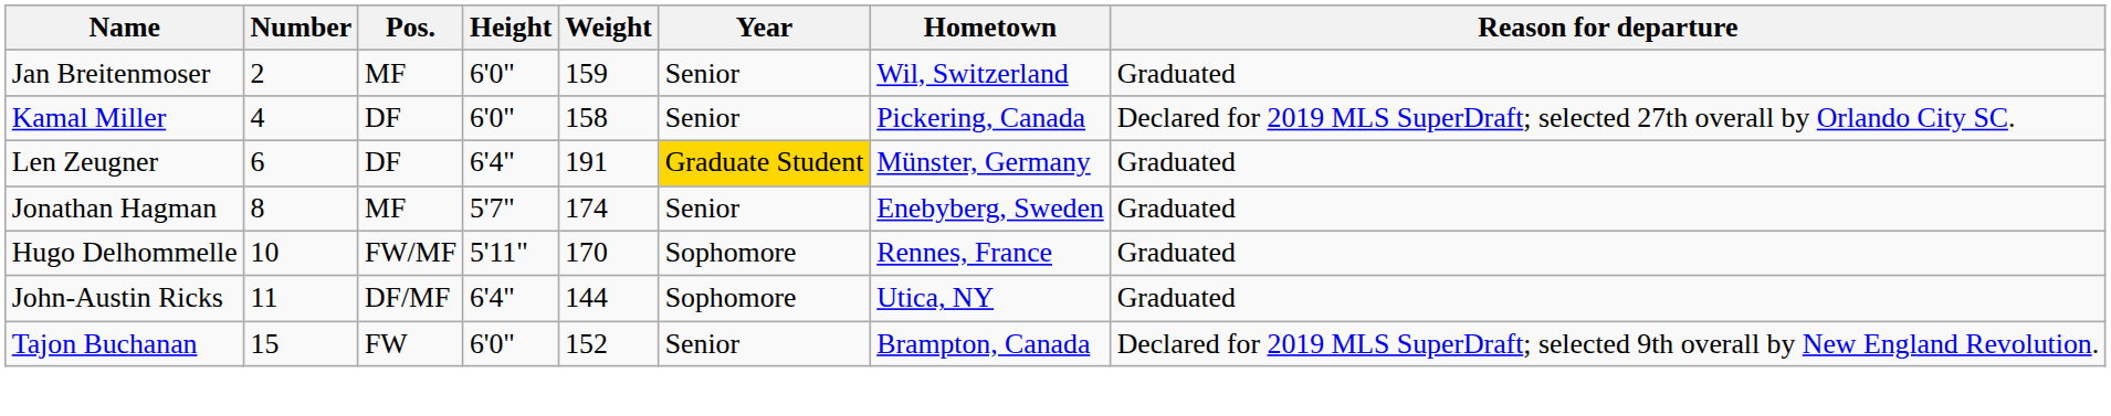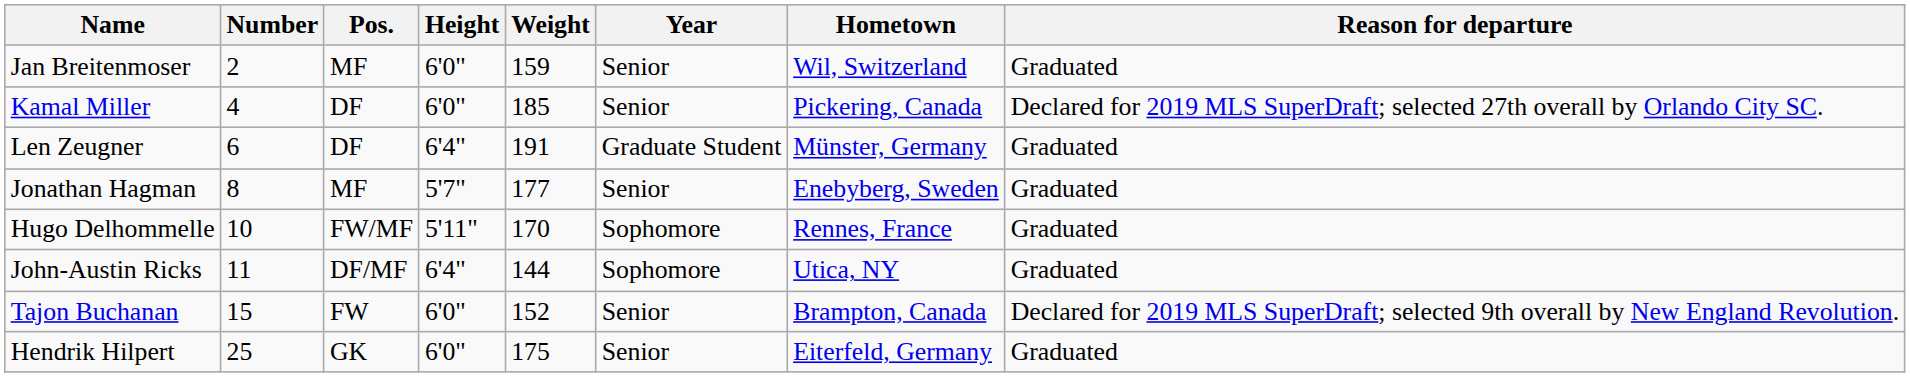 <table class="wikitable sortable" border="1">
 <tr>
 <th>Name</th>
 <th>Number</th>
 <th>Pos.</th>
 <th>Height</th>
 <th>Weight</th>
 <th>Year</th>
 <th>Hometown</th>
 <th class="unsortable">Reason for departure</th>
 </tr>
 <tr>
 <td>Jan Breitenmoser</td>
 <td>2</td>
 <td>MF</td>
 <td>6'0"</td>
 <td>159</td>
 <td>Senior</td>
 <td><a href='#'>Wil, Switzerland</a></td>
 <td>Graduated</td>
 </tr>
 <tr>
 <td><a href='#'>Kamal Miller</a></td>
 <td>4</td>
 <td>DF</td>
 <td>6'0"</td>
-<td>158</td>
+<td>185</td>
 <td>Senior</td>
 <td><a href='#'>Pickering, Canada</a></td>
 <td>Declared for <a href='#'>2019 MLS SuperDraft</a>; selected 27th overall by <a href='#'>Orlando City SC</a>.</td>
 </tr>
 <tr>
 <td>Len Zeugner</td>
 <td>6</td>
 <td>DF</td>
 <td>6'4"</td>
 <td>191</td>
-<td style="background: gold;">Graduate Student</td>
+<td>Graduate Student</td>
 <td><a href='#'>Münster, Germany</a></td>
 <td>Graduated</td>
 </tr>
 <tr>
 <td>Jonathan Hagman</td>
 <td>8</td>
 <td>MF</td>
 <td>5'7"</td>
-<td>174</td>
+<td>177</td>
 <td>Senior</td>
 <td><a href='#'>Enebyberg, Sweden</a></td>
 <td>Graduated</td>
 </tr>
 <tr>
 <td>Hugo Delhommelle</td>
 <td>10</td>
 <td>FW/MF</td>
 <td>5'11"</td>
 <td>170</td>
 <td>Sophomore</td>
 <td><a href='#'>Rennes, France</a></td>
 <td>Graduated</td>
 </tr>
 <tr>
 <td>John-Austin Ricks</td>
 <td>11</td>
 <td>DF/MF</td>
 <td>6'4"</td>
 <td>144</td>
 <td>Sophomore</td>
 <td><a href='#'>Utica, NY</a></td>
 <td>Graduated</td>
 </tr>
 <tr>
 <td><a href='#'>Tajon Buchanan</a></td>
 <td>15</td>
 <td>FW</td>
 <td>6'0"</td>
 <td>152</td>
 <td>Senior</td>
 <td><a href='#'>Brampton, Canada</a></td>
 <td>Declared for <a href='#'>2019 MLS SuperDraft</a>; selected 9th overall by <a href='#'>New England Revolution</a>.</td>
 </tr>
+<tr>
+<td>Hendrik Hilpert</td>
+<td>25</td>
+<td>GK</td>
+<td>6'0"</td>
+<td>175</td>
+<td>Senior</td>
+<td><a href='#'>Eiterfeld, Germany</a></td>
+<td>Graduated</td>
+</tr>
 </table>
